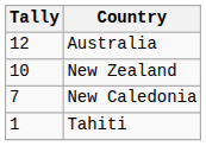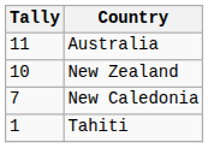 <table class="wikitable" style="font-size:95%;">
 <tr>
 <th>Tally</th>
 <th>Country</th>
 </tr>
 <tr>
-<td>12</td>
+<td>11</td>
 <td> Australia</td>
 </tr>
 <tr>
 <td>10</td>
 <td> New Zealand</td>
 </tr>
 <tr>
 <td>7</td>
 <td> New Caledonia</td>
 </tr>
 <tr>
 <td>1</td>
 <td> Tahiti</td>
 </tr>
 <tr>
 </tr>
 </table>
